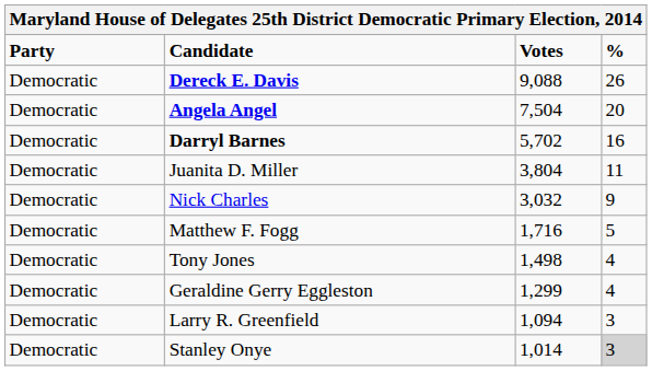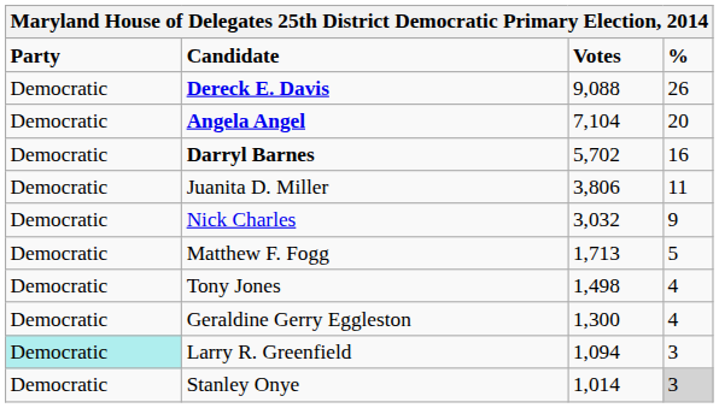 <table class="wikitable">
 <tr>
 <th colspan="4">Maryland House of Delegates 25th District Democratic Primary Election, 2014</th>
 </tr>
 <tr>
 <td><strong>Party</strong></td>
 <td><strong>Candidate</strong></td>
 <td><strong>Votes</strong></td>
 <td><strong>%</strong></td>
 </tr>
 <tr>
 <td>Democratic</td>
 <td><strong><a href='#'>Dereck E. Davis</a></strong></td>
 <td>9,088</td>
 <td>26</td>
 </tr>
 <tr>
 <td>Democratic</td>
 <td><strong><a href='#'>Angela Angel</a></strong></td>
-<td>7,504</td>
+<td>7,104</td>
 <td>20</td>
 </tr>
 <tr>
 <td>Democratic</td>
 <td><strong>Darryl Barnes</strong></td>
 <td>5,702</td>
 <td>16</td>
 </tr>
 <tr>
 <td>Democratic</td>
 <td>Juanita D. Miller</td>
-<td>3,804</td>
+<td>3,806</td>
 <td>11</td>
 </tr>
 <tr>
 <td>Democratic</td>
 <td><a href='#'>Nick Charles</a></td>
 <td>3,032</td>
 <td>9</td>
 </tr>
 <tr>
 <td>Democratic</td>
 <td>Matthew F. Fogg</td>
-<td>1,716</td>
+<td>1,713</td>
 <td>5</td>
 </tr>
 <tr>
 <td>Democratic</td>
 <td>Tony Jones</td>
 <td>1,498</td>
 <td>4</td>
 </tr>
 <tr>
 <td>Democratic</td>
 <td>Geraldine Gerry Eggleston</td>
-<td>1,299</td>
+<td>1,300</td>
 <td>4</td>
 </tr>
 <tr>
-<td>Democratic</td>
+<td style="background: paleturquoise;">Democratic</td>
 <td>Larry R. Greenfield</td>
 <td>1,094</td>
 <td>3</td>
 </tr>
 <tr>
 <td>Democratic</td>
 <td>Stanley Onye</td>
 <td>1,014</td>
 <td style="background: lightgrey;">3</td>
 </tr>
 </table>
